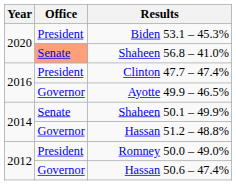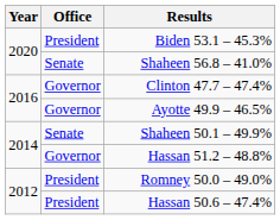 <table class=wikitable>
 <tr>
 <th width="30">Year</th>
 <th width="60">Office</th>
 <th width="180">Results</th>
 </tr>
 <tr>
 <td rowspan="2">2020</td>
 <td><a href='#'>President</a></td>
 <td style="text-align:right" ><a href='#'>Biden</a> 53.1 – 45.3%</td>
 </tr>
 <tr>
-<td style="background: lightsalmon;"><a href='#'>Senate</a></td>
+<td><a href='#'>Senate</a></td>
 <td style="text-align:right" ><a href='#'>Shaheen</a> 56.8 – 41.0%</td>
 </tr>
 <tr>
 <td rowspan="2">2016</td>
-<td><a href='#'>President</a></td>
+<td><a href='#'>Governor</a></td>
 <td style="text-align:right" ><a href='#'>Clinton</a> 47.7 – 47.4%</td>
 </tr>
 <tr>
 <td><a href='#'>Governor</a></td>
 <td style="text-align:right" ><a href='#'>Ayotte</a> 49.9 – 46.5%</td>
 </tr>
 <tr>
 <td rowspan="2">2014</td>
 <td><a href='#'>Senate</a></td>
 <td style="text-align:right" ><a href='#'>Shaheen</a> 50.1 – 49.9%</td>
 </tr>
 <tr>
 <td><a href='#'>Governor</a></td>
 <td style="text-align:right" ><a href='#'>Hassan</a> 51.2 – 48.8%</td>
 </tr>
 <tr>
 <td rowspan="2">2012</td>
 <td><a href='#'>President</a></td>
 <td style="text-align:right" ><a href='#'>Romney</a> 50.0 – 49.0%</td>
 </tr>
 <tr>
-<td><a href='#'>Governor</a></td>
+<td><a href='#'>President</a></td>
 <td style="text-align:right" ><a href='#'>Hassan</a> 50.6 – 47.4%</td>
 </tr>
 </table>
